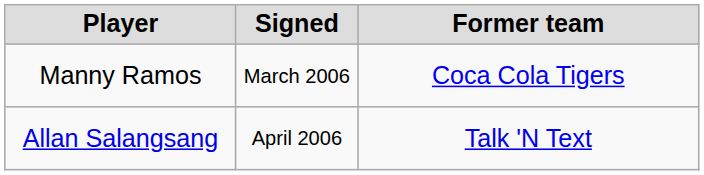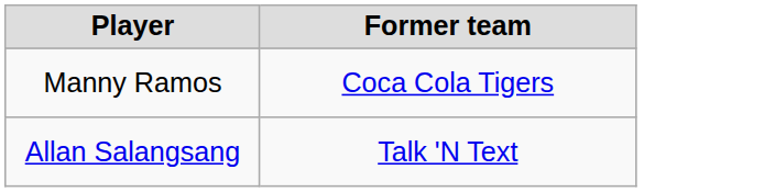 <table class="wikitable" style="text-align: center">
 <tr align="center" bgcolor="#dddddd">
 <td style="width:140px"><strong>Player</strong></td>
-<td style="width:70px"><strong>Signed</strong></td>
 <td style="width:210px"><strong>Former team</strong></td>
 </tr>
 <tr style="height:40px">
 <td>Manny Ramos</td>
-<td style="font-size: 80%">March 2006</td>
 <td><a href='#'>Coca Cola Tigers</a></td>
 </tr>
 <tr style="height:40px">
 <td><a href='#'>Allan Salangsang</a></td>
-<td style="font-size: 80%">April 2006</td>
 <td><a href='#'>Talk 'N Text</a></td>
 </tr>
 </table>
